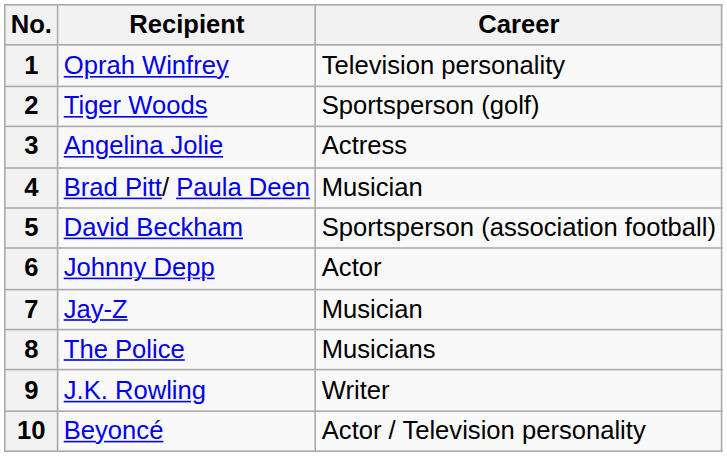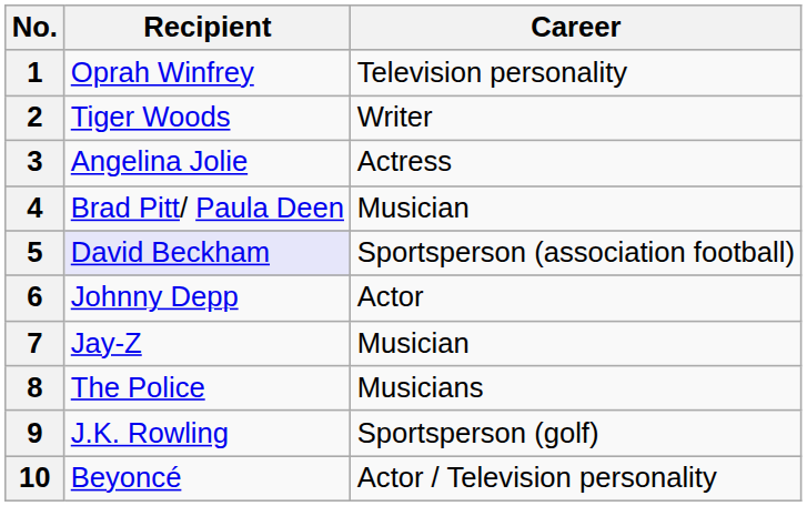 <table class="wikitable plainrowheaders">
 <tr>
 <th scope="col">No.</th>
 <th scope="col">Recipient</th>
 <th scope="col">Career</th>
 </tr>
 <tr>
 <th>1</th>
 <td> <a href='#'>Oprah Winfrey</a></td>
 <td>Television personality</td>
 </tr>
 <tr>
 <th scope="row">2</th>
 <td> <a href='#'>Tiger Woods</a></td>
-<td>Sportsperson (golf)</td>
+<td>Writer</td>
 </tr>
 <tr>
 <th scope="row">3</th>
 <td> <a href='#'>Angelina Jolie</a></td>
 <td>Actress</td>
 </tr>
 <tr>
 <th scope="row">4</th>
 <td> <a href='#'>Brad Pitt</a>/ <a href='#'>Paula Deen</a></td>
 <td>Musician</td>
 </tr>
 <tr>
 <th scope="row">5</th>
-<td> <a href='#'>David Beckham</a></td>
+<td style="background: lavender;"> <a href='#'>David Beckham</a></td>
 <td>Sportsperson (association football)</td>
 </tr>
 <tr>
 <th scope="row">6</th>
 <td> <a href='#'>Johnny Depp</a></td>
 <td>Actor</td>
 </tr>
 <tr>
 <th scope="row">7</th>
 <td> <a href='#'>Jay-Z</a></td>
 <td>Musician</td>
 </tr>
 <tr>
 <th scope="row">8</th>
 <td> <a href='#'>The Police</a></td>
 <td>Musicians</td>
 </tr>
 <tr>
 <th scope="row">9</th>
 <td> <a href='#'>J.K. Rowling</a></td>
-<td>Writer</td>
+<td>Sportsperson (golf)</td>
 </tr>
 <tr>
 <th scope="row">10</th>
 <td> <a href='#'>Beyoncé</a></td>
 <td>Actor / Television personality</td>
 </tr>
 </table>
